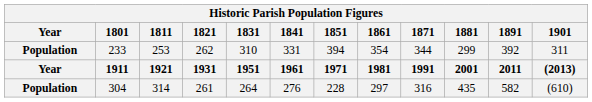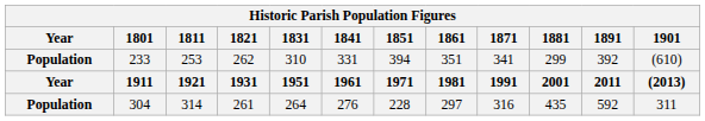 <table class="wikitable" style="width:800px;">
 <tr>
 <th colspan= "15" style="background:; color:"><span>Historic Parish Population Figures</span></th>
 </tr>
 <tr style="text-align:center;">
 <th style="background:; color: height:15px;">Year</th>
 <th style="background:;">1801</th>
 <th style="background:;">1811</th>
 <th style="background:;">1821</th>
 <th style="background:;">1831</th>
 <th style="background:;">1841</th>
 <th style="background:;">1851</th>
 <th style="background:;">1861</th>
 <th style="background:;">1871</th>
 <th style="background:;">1881</th>
 <th style="background:;">1891</th>
 <th style="background:;">1901</th>
 </tr>
 <tr style="text-align:center;">
 <th style="background:; color: height:15px;">Population</th>
 <td style="background:#F2F2F2;">233</td>
 <td style="background:#F2F2F2;">253</td>
 <td style="background:#F2F2F2;">262</td>
 <td style="background:#F2F2F2;">310</td>
 <td style="background:#F2F2F2;">331</td>
 <td style="background:#F2F2F2;">394</td>
-<td style="background:#F2F2F2;">354</td>
-<td style="background:#F2F2F2;">344</td>
+<td style="background:#F2F2F2;">351</td>
+<td style="background:#F2F2F2;">341</td>
 <td style="background:#F2F2F2;">299</td>
 <td style="background:#F2F2F2;">392</td>
-<td style="background:#F2F2F2;">311</td>
+<td style="background:#F2F2F2;">(610)</td>
 </tr>
 <tr style="text-align:center;">
 <th style="background:; color: height:15px;">Year</th>
 <th style="background:#F2F2F2;">1911</th>
 <th style="background:#F2F2F2;">1921</th>
 <th style="background:#F2F2F2;">1931</th>
 <th style="background:#F2F2F2;">1951</th>
 <th style="background:#F2F2F2;">1961</th>
 <th style="background:#F2F2F2;">1971</th>
 <th style="background:#F2F2F2;">1981</th>
 <th style="background:#F2F2F2;">1991</th>
 <th style="background:#F2F2F2;">2001</th>
 <th style="background:#F2F2F2;">2011</th>
 <th style="background:#F2F2F2;">(2013)</th>
 </tr>
 <tr style="text-align:center;">
 <th style="background:; color: height:15px;">Population</th>
 <td style="background:#F2F2F2;">304</td>
 <td style="background:#F2F2F2;">314</td>
 <td style="background:#F2F2F2;">261</td>
 <td style="background:#F2F2F2;">264</td>
 <td style="background:#F2F2F2;">276</td>
 <td style="background:#F2F2F2;">228</td>
 <td style="background:#F2F2F2;">297</td>
 <td style="background:#F2F2F2;">316</td>
 <td style="background:#F2F2F2;">435</td>
-<td style="background:#F2F2F2;">582</td>
-<td style="background:#F2F2F2;">(610)</td>
+<td style="background:#F2F2F2;">592</td>
+<td style="background:#F2F2F2;">311</td>
 </tr>
 </table>
